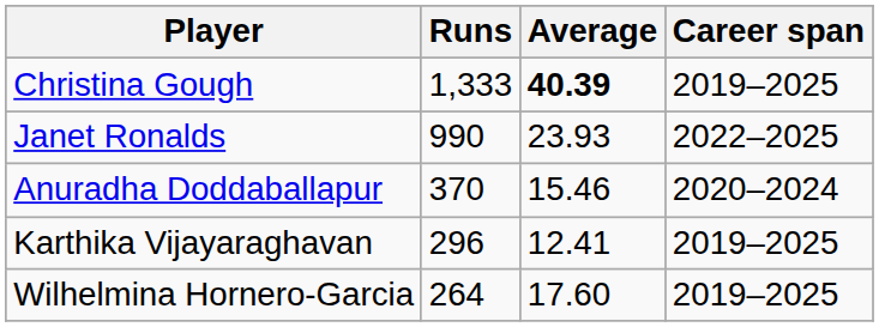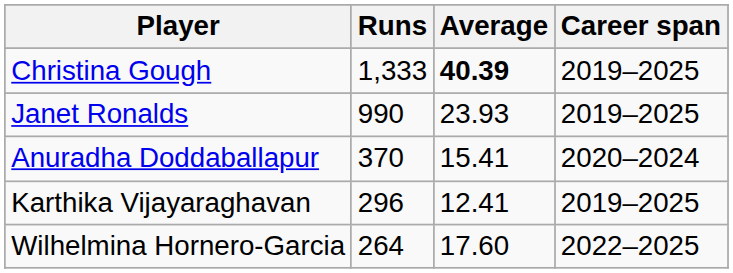 <table class="wikitable">
 <tr>
 <th>Player</th>
 <th>Runs</th>
 <th>Average</th>
 <th>Career span</th>
 </tr>
 <tr>
 <td><a href='#'>Christina Gough</a></td>
 <td>1,333</td>
 <td><strong>40.39</strong></td>
 <td>2019–2025</td>
 </tr>
 <tr>
 <td><a href='#'>Janet Ronalds</a></td>
 <td>990</td>
 <td>23.93</td>
-<td>2022–2025</td>
+<td>2019–2025</td>
 </tr>
 <tr>
 <td><a href='#'>Anuradha Doddaballapur</a></td>
 <td>370</td>
-<td>15.46</td>
+<td>15.41</td>
 <td>2020–2024</td>
 </tr>
 <tr>
 <td>Karthika Vijayaraghavan</td>
 <td>296</td>
 <td>12.41</td>
 <td>2019–2025</td>
 </tr>
 <tr>
 <td>Wilhelmina Hornero-Garcia</td>
 <td>264</td>
 <td>17.60</td>
-<td>2019–2025</td>
+<td>2022–2025</td>
 </tr>
 </table>
